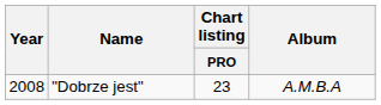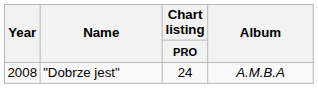 <table class="wikitable" style="text-align: center; margin-bottom: 34px;">
 <tr>
 <th rowspan="2" width="30px">Year</th>
 <th rowspan="2" width="140px">Name</th>
 <th colspan="1">Chart listing</th>
 <th rowspan="2" width="120">Album</th>
 </tr>
 <tr style="vertical-align:top;line-height:1.2">
 <th width="25px"><small>PRO</small><br></th>
 </tr>
 <tr>
 <td>2008</td>
 <td align="left">"Dobrze jest"</td>
-<td>23</td>
+<td>24</td>
 <td><em>A.M.B.A</em></td>
 </tr>
 </table>
